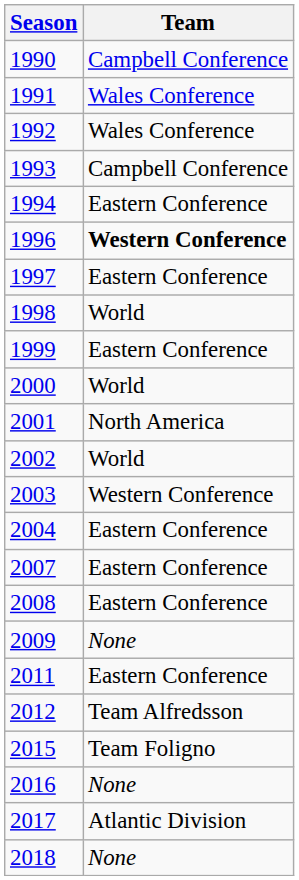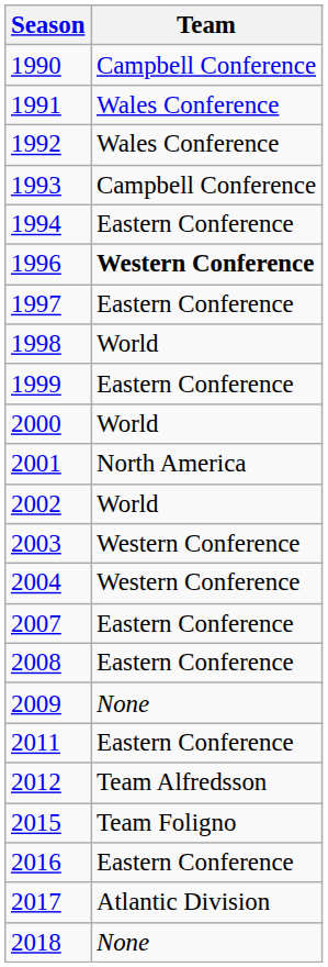 <table class="wikitable sortable">
 <tr>
 <th><a href='#'>Season</a></th>
 <th>Team</th>
 </tr>
 <tr>
 <td><a href='#'>1990</a></td>
 <td><a href='#'>Campbell Conference</a></td>
 </tr>
 <tr>
 <td><a href='#'>1991</a></td>
 <td><a href='#'>Wales Conference</a></td>
 </tr>
 <tr>
 <td><a href='#'>1992</a></td>
 <td>Wales Conference</td>
 </tr>
 <tr>
 <td><a href='#'>1993</a></td>
 <td>Campbell Conference</td>
 </tr>
 <tr>
 <td><a href='#'>1994</a></td>
 <td>Eastern Conference</td>
 </tr>
 <tr>
 <td><a href='#'>1996</a></td>
 <td><strong>Western Conference</strong></td>
 </tr>
 <tr>
 <td><a href='#'>1997</a></td>
 <td>Eastern Conference</td>
 </tr>
 <tr>
 <td><a href='#'>1998</a></td>
 <td>World</td>
 </tr>
 <tr>
 <td><a href='#'>1999</a></td>
 <td>Eastern Conference</td>
 </tr>
 <tr>
 <td><a href='#'>2000</a></td>
 <td>World</td>
 </tr>
 <tr>
 <td><a href='#'>2001</a></td>
 <td>North America</td>
 </tr>
 <tr>
 <td><a href='#'>2002</a></td>
 <td>World</td>
 </tr>
 <tr>
 <td><a href='#'>2003</a></td>
 <td>Western Conference</td>
 </tr>
 <tr>
 <td><a href='#'>2004</a></td>
-<td>Eastern Conference</td>
+<td>Western Conference</td>
 </tr>
 <tr>
 <td><a href='#'>2007</a></td>
 <td>Eastern Conference</td>
 </tr>
 <tr>
 <td><a href='#'>2008</a></td>
 <td>Eastern Conference</td>
 </tr>
 <tr>
 <td><a href='#'>2009</a></td>
 <td><em>None</em></td>
 </tr>
 <tr>
 <td><a href='#'>2011</a></td>
 <td>Eastern Conference</td>
 </tr>
 <tr>
 <td><a href='#'>2012</a></td>
 <td>Team Alfredsson</td>
 </tr>
 <tr>
 <td><a href='#'>2015</a></td>
 <td>Team Foligno</td>
 </tr>
 <tr>
 <td><a href='#'>2016</a></td>
-<td><em>None</em></td>
+<td>Eastern Conference</td>
 </tr>
 <tr>
 <td><a href='#'>2017</a></td>
 <td>Atlantic Division</td>
 </tr>
 <tr>
 <td><a href='#'>2018</a></td>
 <td><em>None</em></td>
 </tr>
 </table>
